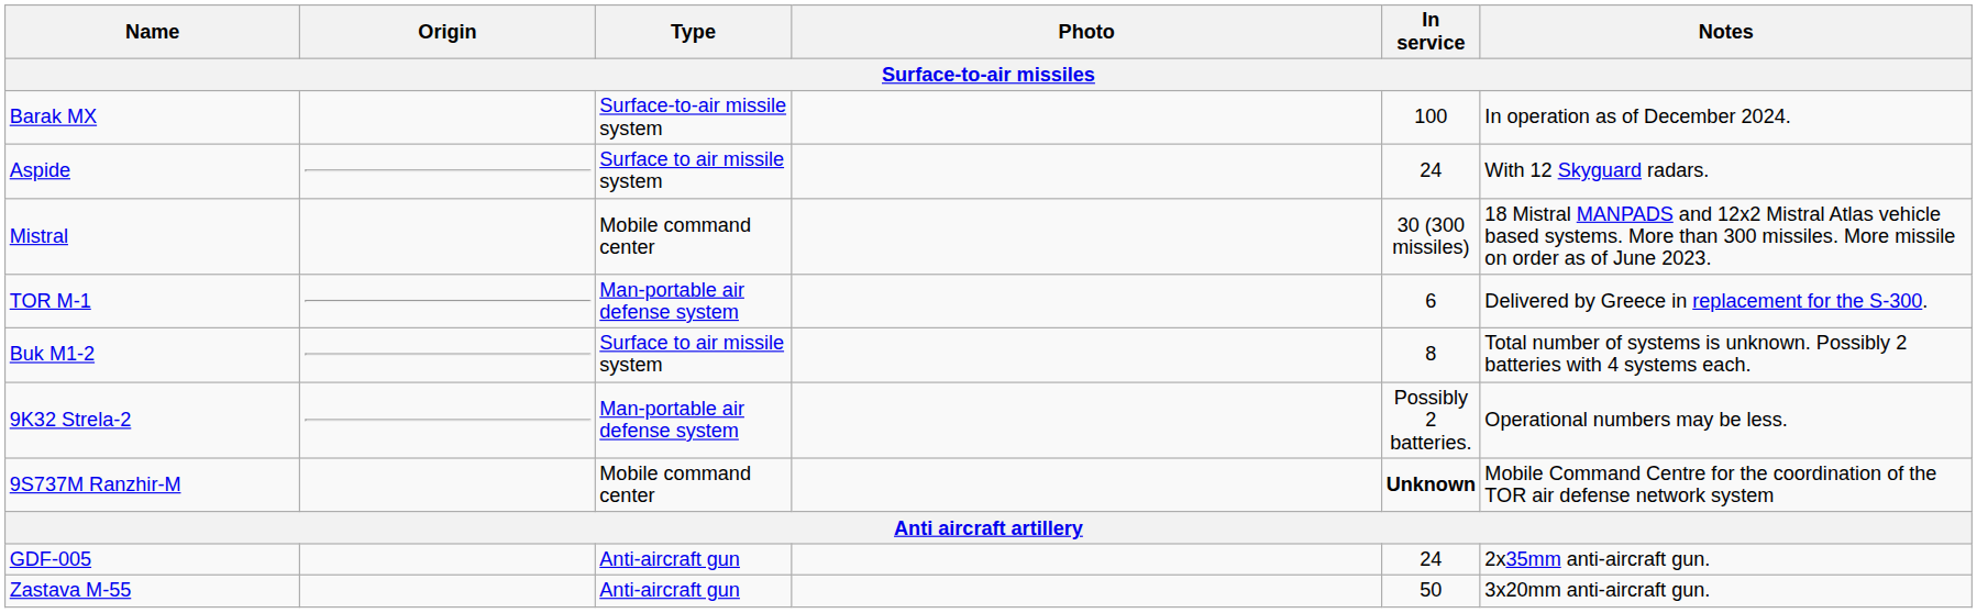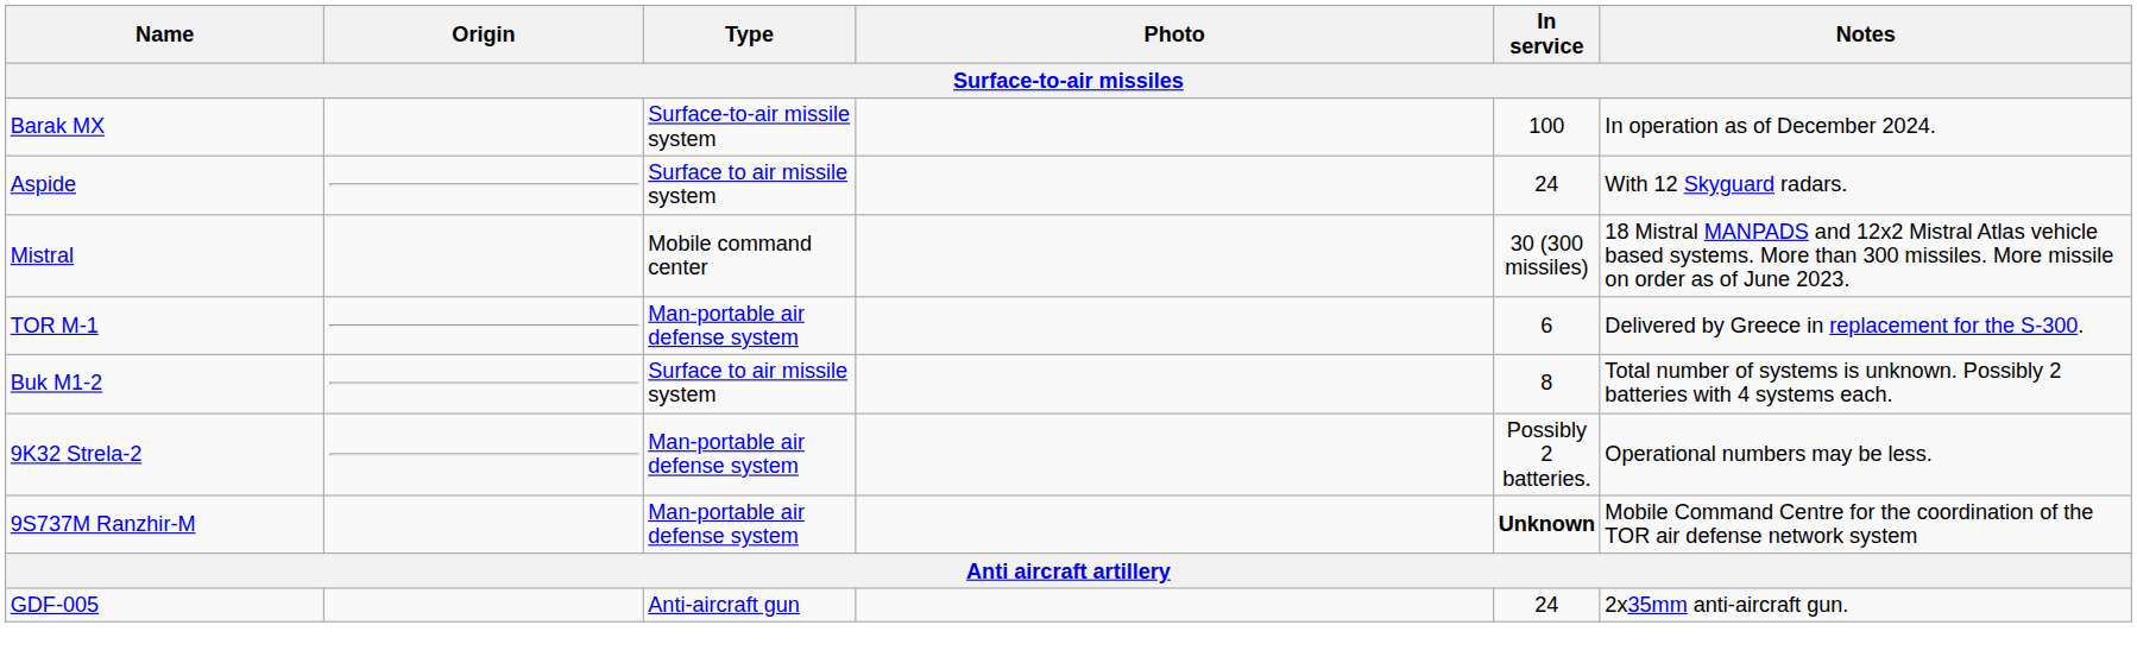 <table class=wikitable width="100%">
 <tr>
 <th width="15%">Name</th>
 <th width="15%">Origin</th>
 <th width="10%">Type</th>
 <th width="30%">Photo</th>
 <th width="5%">In service</th>
 <th width="25%">Notes</th>
 </tr>
 <tr>
 <th colspan="6"><a href='#'>Surface-to-air missiles</a></th>
 </tr>
 <tr>
 <td><a href='#'>Barak MX</a></td>
 <td></td>
 <td><a href='#'>Surface-to-air missile</a> system</td>
 <td></td>
 <td align="center">100</td>
 <td>In operation as of December 2024.</td>
 </tr>
 <tr>
 <td><a href='#'>Aspide</a></td>
 <td> <hr> </td>
 <td><a href='#'>Surface to air missile</a> system</td>
 <td></td>
 <td align="center">24</td>
 <td>With 12 <a href='#'>Skyguard</a> radars. </td>
 </tr>
 <tr>
 <td><a href='#'>Mistral</a></td>
 <td></td>
 <td>Mobile command center</td>
 <td></td>
 <td align="center">30 (300 missiles)</td>
 <td>18 Mistral <a href='#'>MANPADS</a> and 12x2 Mistral Atlas vehicle based systems. More than 300 missiles. More missile on order as of June 2023.</td>
 </tr>
 <tr>
 <td><a href='#'>TOR M-1</a></td>
 <td> <hr></td>
 <td><a href='#'>Man-portable air defense system</a></td>
 <td></td>
 <td align="center">6</td>
 <td>Delivered by Greece in <a href='#'>replacement for the S-300</a>.</td>
 </tr>
 <tr>
 <td><a href='#'>Buk M1-2</a></td>
 <td> <hr></td>
 <td><a href='#'>Surface to air missile</a> system</td>
 <td></td>
 <td align="center">8</td>
 <td>Total number of systems is unknown. Possibly 2 batteries with 4 systems each. </td>
 </tr>
 <tr>
 <td><a href='#'>9K32 Strela-2</a></td>
 <td> <hr></td>
 <td><a href='#'>Man-portable air defense system</a></td>
 <td></td>
 <td align="center">Possibly 2 batteries.</td>
 <td>Operational numbers may be less.</td>
 </tr>
 <tr>
 <td><a href='#'>9S737M Ranzhir-M</a></td>
 <td></td>
-<td>Mobile command center</td>
+<td><a href='#'>Man-portable air defense system</a></td>
 <td></td>
 <td><strong>Unknown</strong></td>
 <td>Mobile Command Centre for the coordination of the TOR air defense network system </td>
 </tr>
 <tr>
 <th colspan="6"><a href='#'>Anti aircraft artillery</a></th>
 </tr>
 <tr>
 <td><a href='#'>GDF-005</a></td>
 <td></td>
 <td><a href='#'>Anti-aircraft gun</a></td>
 <td></td>
 <td align="center">24</td>
 <td>2x<a href='#'>35mm</a> anti-aircraft gun.</td>
 </tr>
-<tr>
-<td><a href='#'>Zastava M-55</a></td>
-<td></td>
-<td><a href='#'>Anti-aircraft gun</a></td>
-<td></td>
-<td align="center">50</td>
-<td>3x20mm anti-aircraft gun.</td>
-</tr>
 </table>
